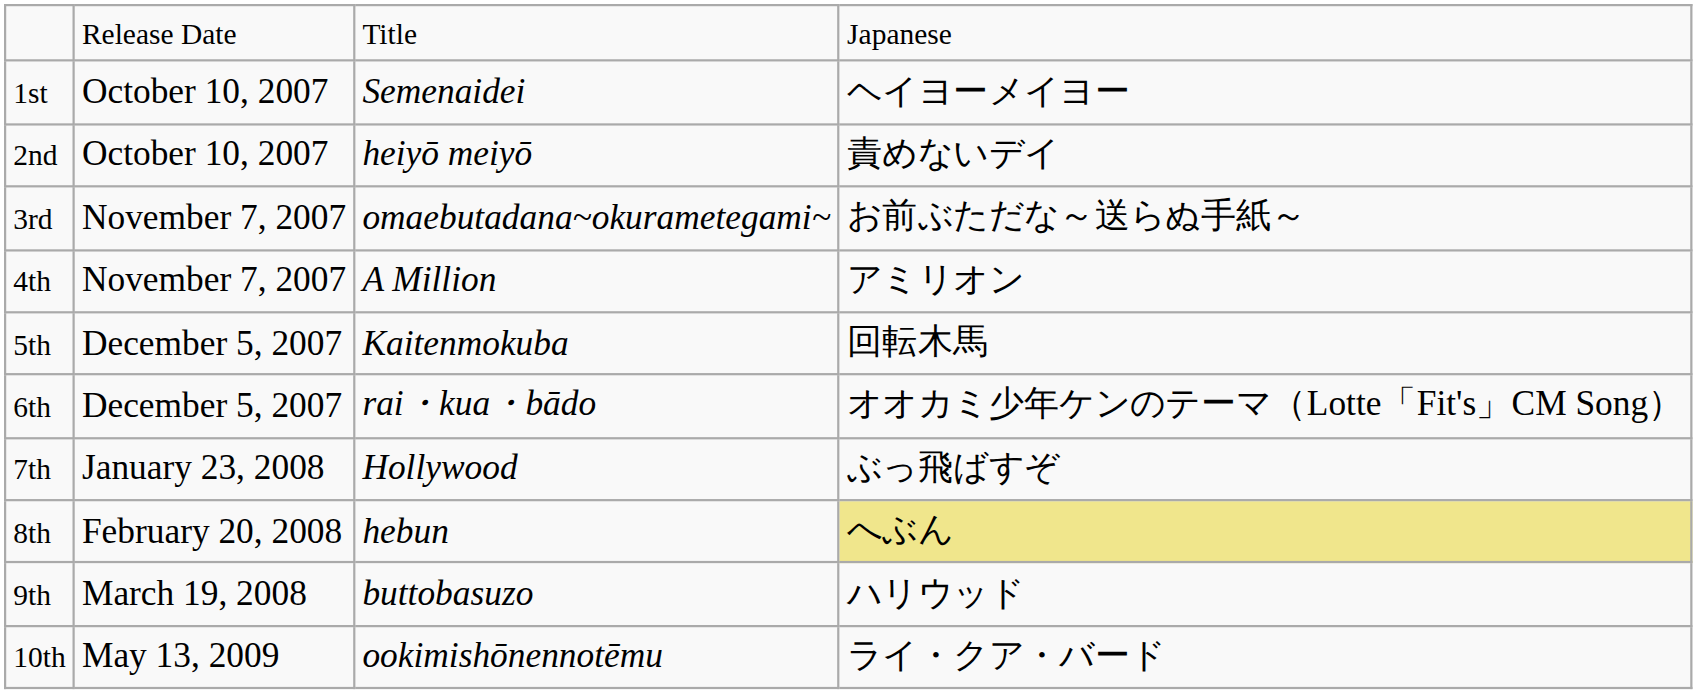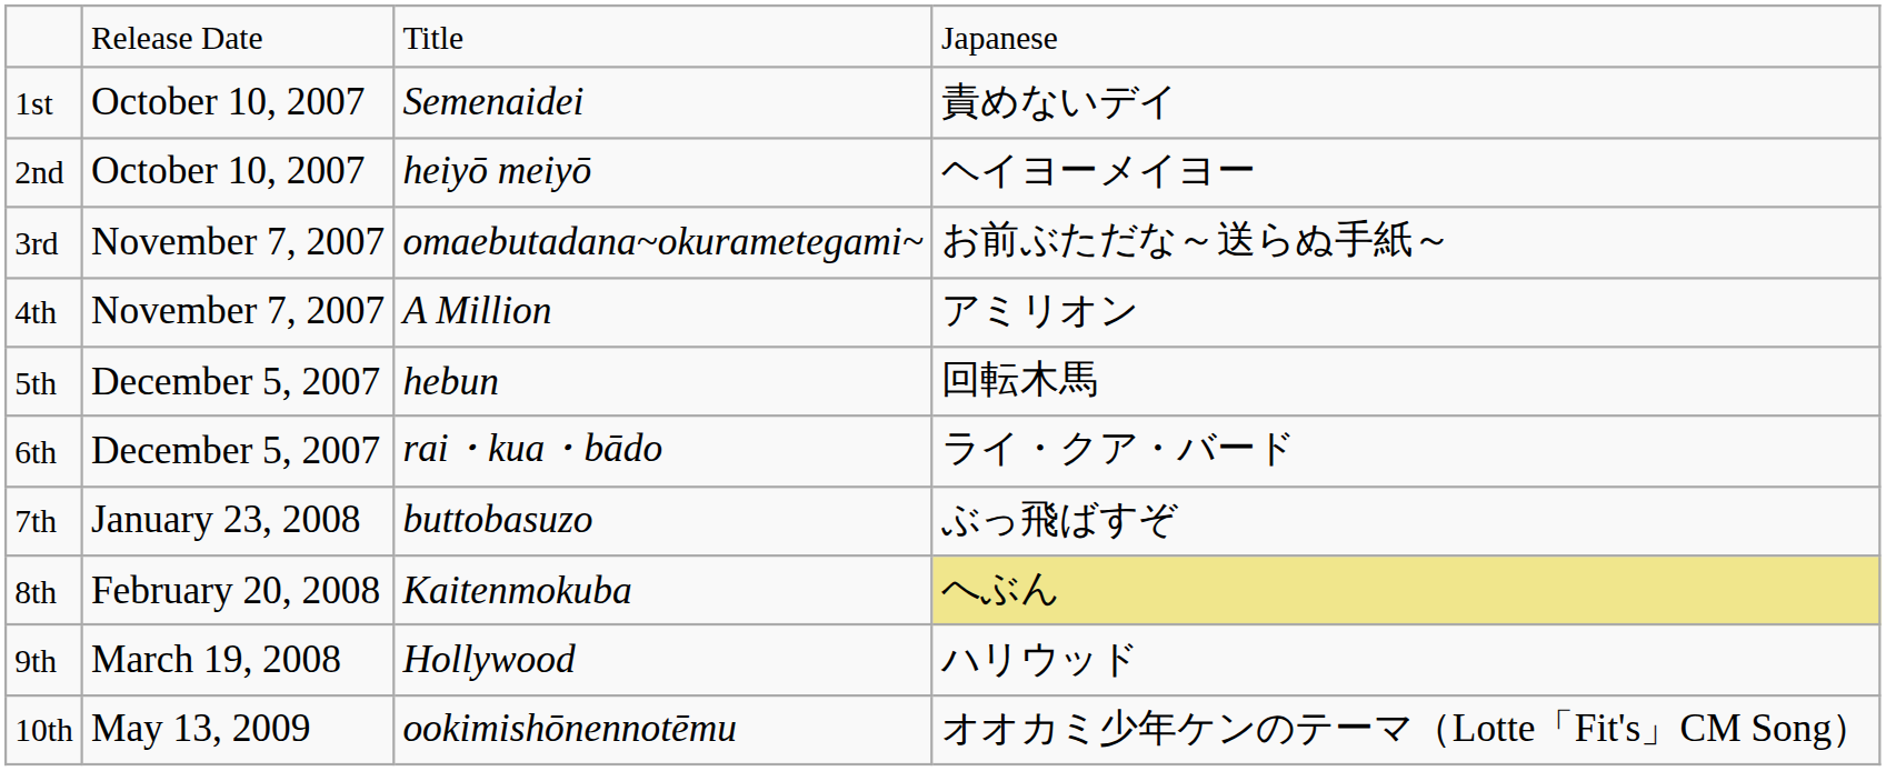 <table class="wikitable">
 <tr>
 <td> </td>
 <td><small>Release Date</small></td>
 <td><small>Title</small></td>
 <td><small>Japanese</small></td>
 </tr>
 <tr>
 <td><small>1st</small></td>
 <td>October 10, 2007</td>
 <td><em>Semenaidei</em></td>
-<td>ヘイヨーメイヨー</td>
+<td>責めないデイ</td>
 </tr>
 <tr>
 <td><small>2nd</small></td>
 <td>October 10, 2007</td>
 <td><em>heiyō meiyō</em></td>
-<td>責めないデイ</td>
+<td>ヘイヨーメイヨー</td>
 </tr>
 <tr>
 <td><small>3rd</small></td>
 <td>November 7, 2007</td>
 <td><em>omaebutadana~okurametegami~</em></td>
 <td>お前ぶただな～送らぬ手紙～</td>
 </tr>
 <tr>
 <td><small>4th</small></td>
 <td>November 7, 2007</td>
 <td><em>A Million</em></td>
 <td>アミリオン</td>
 </tr>
 <tr>
 <td><small>5th</small></td>
 <td>December 5, 2007</td>
-<td><em>Kaitenmokuba</em></td>
+<td><em>hebun</em></td>
 <td>回転木馬</td>
 </tr>
 <tr>
 <td><small>6th</small></td>
 <td>December 5, 2007</td>
 <td><em>rai・kua・bādo</em></td>
-<td>オオカミ少年ケンのテーマ（Lotte「Fit's」CM Song）</td>
+<td>ライ・クア・バード</td>
 </tr>
 <tr>
 <td><small>7th</small></td>
 <td>January 23, 2008</td>
-<td><em>Hollywood</em></td>
+<td><em>buttobasuzo</em></td>
 <td>ぶっ飛ばすぞ</td>
 </tr>
 <tr>
 <td><small>8th</small></td>
 <td>February 20, 2008</td>
-<td><em>hebun</em></td>
+<td><em>Kaitenmokuba</em></td>
 <td style="background: khaki;">へぶん</td>
 </tr>
 <tr>
 <td><small>9th</small></td>
 <td>March 19, 2008</td>
-<td><em>buttobasuzo</em></td>
+<td><em>Hollywood</em></td>
 <td>ハリウッド</td>
 </tr>
 <tr>
 <td><small>10th</small></td>
 <td>May 13, 2009</td>
 <td><em>ookimishōnennotēmu</em></td>
-<td>ライ・クア・バード</td>
+<td>オオカミ少年ケンのテーマ（Lotte「Fit's」CM Song）</td>
 </tr>
 </table>
